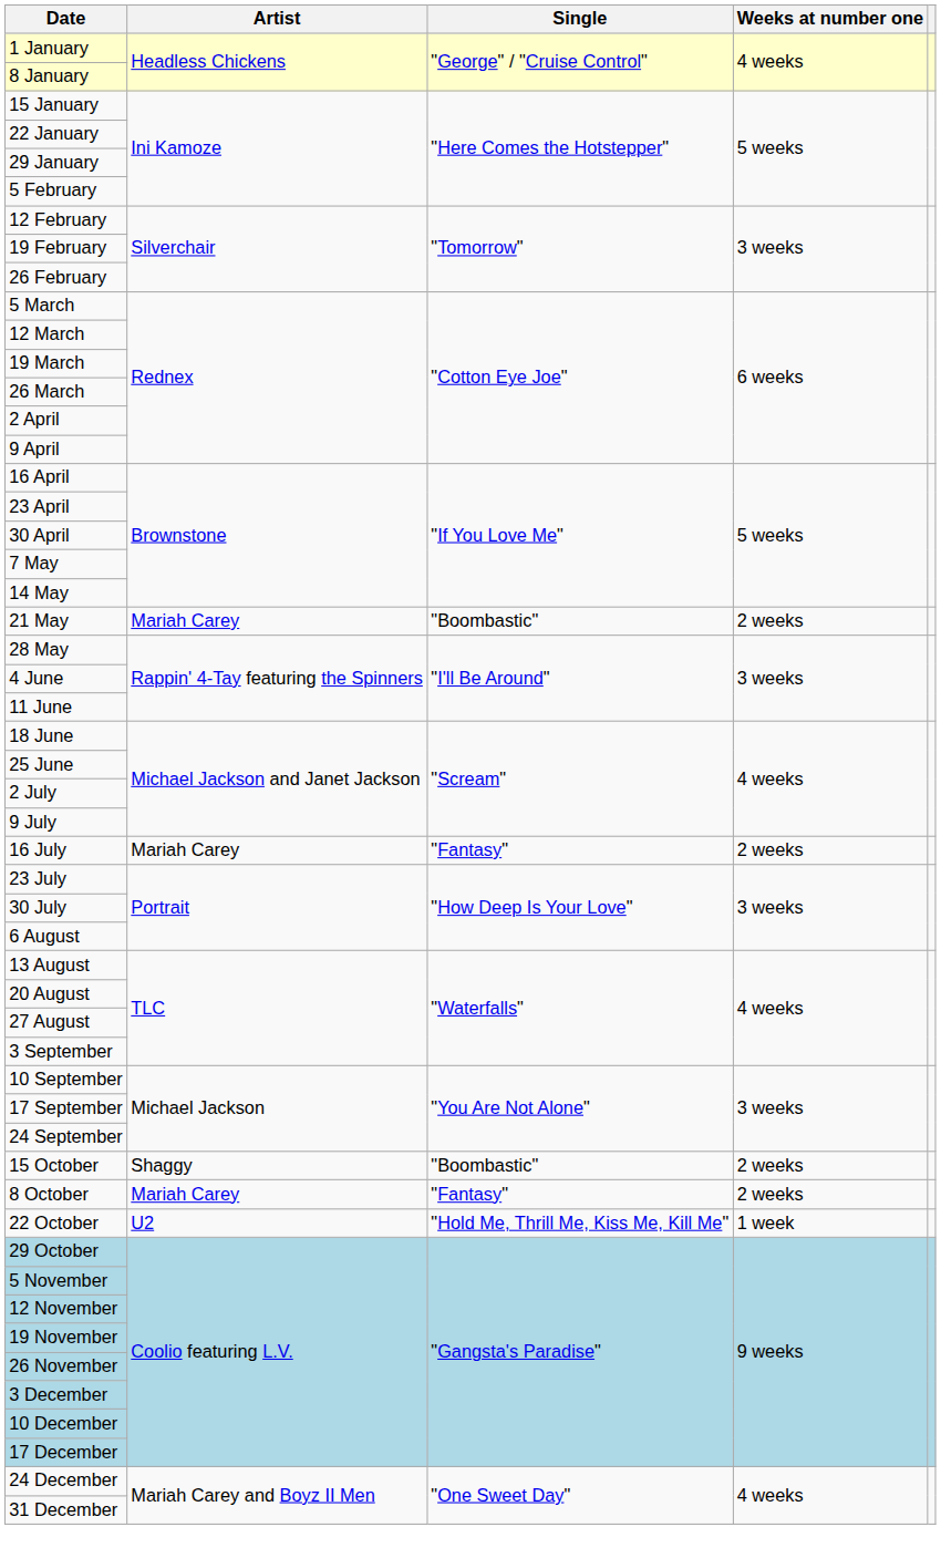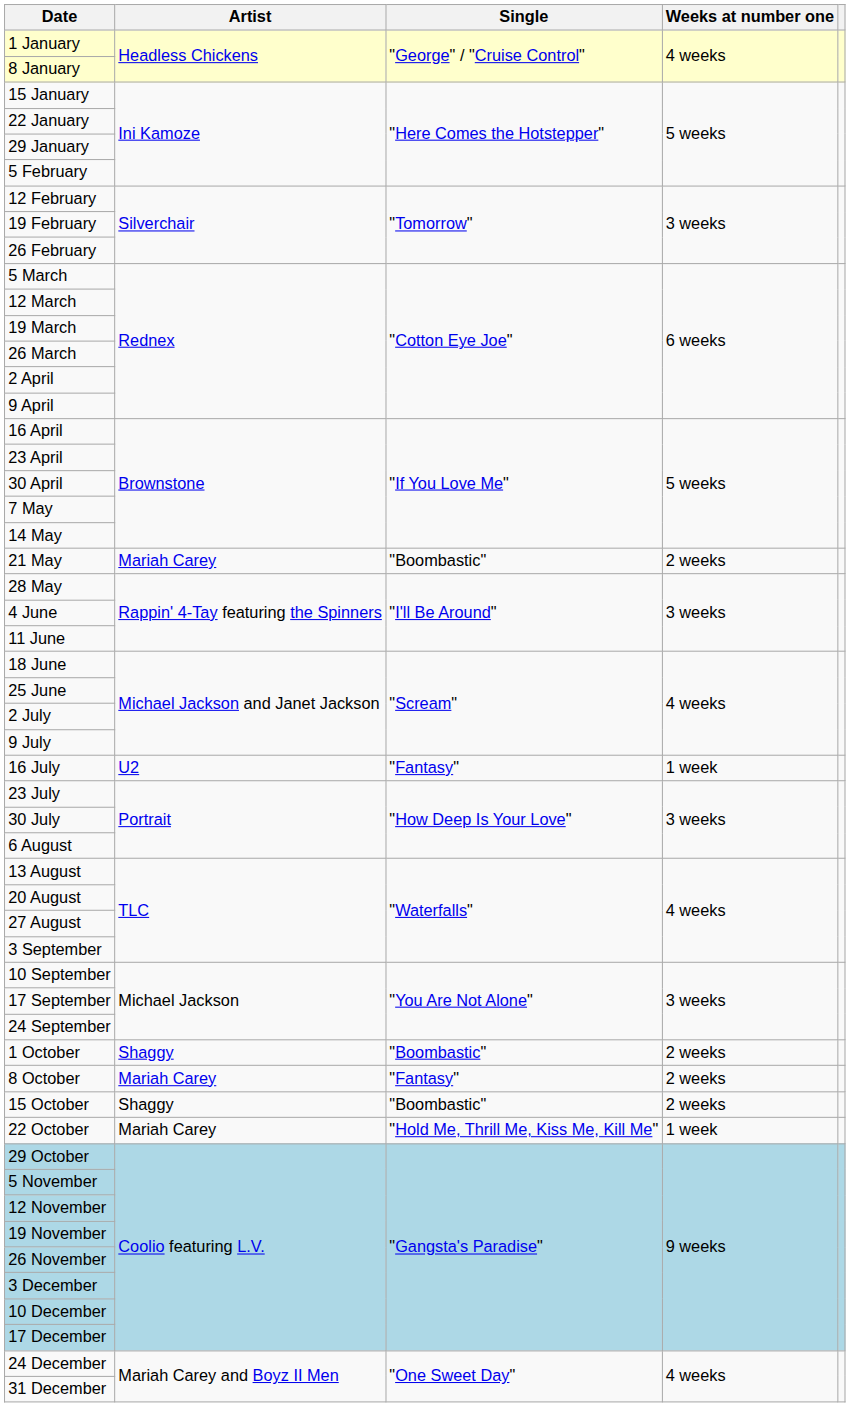 <table class="wikitable">
 <tr>
 <th>Date</th>
 <th>Artist</th>
 <th>Single</th>
 <th>Weeks at number one</th>
 <th></th>
 </tr>
 <tr bgcolor="#FFFFCC">
 <td>1 January</td>
 <td rowspan="2"><a href='#'>Headless Chickens</a></td>
 <td rowspan="2">"<a href='#'>George</a>" / "<a href='#'>Cruise Control</a>"</td>
 <td rowspan="2">4 weeks</td>
 <td rowspan="2"></td>
 </tr>
 <tr bgcolor="#FFFFCC">
 <td>8 January</td>
 </tr>
 <tr>
 <td>15 January</td>
 <td rowspan="4"><a href='#'>Ini Kamoze</a></td>
 <td rowspan="4">"<a href='#'>Here Comes the Hotstepper</a>"</td>
 <td rowspan="4">5 weeks</td>
 <td rowspan="4"></td>
 </tr>
 <tr>
 <td>22 January</td>
 </tr>
 <tr>
 <td>29 January</td>
 </tr>
 <tr>
 <td>5 February</td>
 </tr>
 <tr>
 <td>12 February</td>
 <td rowspan="3"><a href='#'>Silverchair</a></td>
 <td rowspan="3">"<a href='#'>Tomorrow</a>"</td>
 <td rowspan="3">3 weeks</td>
 <td rowspan="3"></td>
 </tr>
 <tr>
 <td>19 February</td>
 </tr>
 <tr>
 <td>26 February</td>
 </tr>
 <tr>
 <td>5 March</td>
 <td rowspan="6"><a href='#'>Rednex</a></td>
 <td rowspan="6">"<a href='#'>Cotton Eye Joe</a>"</td>
 <td rowspan="6">6 weeks</td>
 <td rowspan="6"></td>
 </tr>
 <tr>
 <td>12 March</td>
 </tr>
 <tr>
 <td>19 March</td>
 </tr>
 <tr>
 <td>26 March</td>
 </tr>
 <tr>
 <td>2 April</td>
 </tr>
 <tr>
 <td>9 April</td>
 </tr>
 <tr>
 <td>16 April</td>
 <td rowspan="5"><a href='#'>Brownstone</a></td>
 <td rowspan="5">"<a href='#'>If You Love Me</a>"</td>
 <td rowspan="5">5 weeks</td>
 <td rowspan="5"></td>
 </tr>
 <tr>
 <td>23 April</td>
 </tr>
 <tr>
 <td>30 April</td>
 </tr>
 <tr>
 <td>7 May</td>
 </tr>
 <tr>
 <td>14 May</td>
 </tr>
 <tr>
 <td>21 May</td>
 <td><a href='#'>Mariah Carey</a></td>
 <td>"Boombastic"</td>
 <td>2 weeks</td>
 <td></td>
 </tr>
 <tr>
 <td>28 May</td>
 <td rowspan="3"><a href='#'>Rappin' 4-Tay</a> featuring <a href='#'>the Spinners</a></td>
 <td rowspan="3">"<a href='#'>I'll Be Around</a>"</td>
 <td rowspan="3">3 weeks</td>
 <td rowspan="3"></td>
 </tr>
 <tr>
 <td>4 June</td>
 </tr>
 <tr>
 <td>11 June</td>
 </tr>
 <tr>
 <td>18 June</td>
 <td rowspan="4"><a href='#'>Michael Jackson</a> and Janet Jackson</td>
 <td rowspan="4">"<a href='#'>Scream</a>"</td>
 <td rowspan="4">4 weeks</td>
 <td rowspan="4"></td>
 </tr>
 <tr>
 <td>25 June</td>
 </tr>
 <tr>
 <td>2 July</td>
 </tr>
 <tr>
 <td>9 July</td>
 </tr>
 <tr>
 <td>16 July</td>
-<td>Mariah Carey</td>
+<td><a href='#'>U2</a></td>
 <td>"<a href='#'>Fantasy</a>"</td>
-<td>2 weeks</td>
+<td>1 week</td>
 <td></td>
 </tr>
 <tr>
 <td>23 July</td>
 <td rowspan="3"><a href='#'>Portrait</a></td>
 <td rowspan="3">"<a href='#'>How Deep Is Your Love</a>"</td>
 <td rowspan="3">3 weeks</td>
 <td rowspan="3"></td>
 </tr>
 <tr>
 <td>30 July</td>
 </tr>
 <tr>
 <td>6 August</td>
 </tr>
 <tr>
 <td>13 August</td>
 <td rowspan="4"><a href='#'>TLC</a></td>
 <td rowspan="4">"<a href='#'>Waterfalls</a>"</td>
 <td rowspan="4">4 weeks</td>
 <td rowspan="4"></td>
 </tr>
 <tr>
 <td>20 August</td>
 </tr>
 <tr>
 <td>27 August</td>
 </tr>
 <tr>
 <td>3 September</td>
 </tr>
 <tr>
 <td>10 September</td>
 <td rowspan="3">Michael Jackson</td>
 <td rowspan="3">"<a href='#'>You Are Not Alone</a>"</td>
 <td rowspan="3">3 weeks</td>
 <td rowspan="3"></td>
 </tr>
 <tr>
 <td>17 September</td>
 </tr>
 <tr>
 <td>24 September</td>
 </tr>
 <tr>
-<td>15 October</td>
-<td>Shaggy</td>
-<td>"Boombastic"</td>
+<td>1 October</td>
+<td><a href='#'>Shaggy</a></td>
+<td>"<a href='#'>Boombastic</a>"</td>
 <td>2 weeks</td>
 <td></td>
 </tr>
 <tr>
 <td>8 October</td>
 <td><a href='#'>Mariah Carey</a></td>
 <td>"<a href='#'>Fantasy</a>"</td>
 <td>2 weeks</td>
 <td></td>
 </tr>
 <tr>
+<td>15 October</td>
+<td>Shaggy</td>
+<td>"Boombastic"</td>
+<td>2 weeks</td>
+<td></td>
+</tr>
+<tr>
 <td>22 October</td>
-<td><a href='#'>U2</a></td>
+<td>Mariah Carey</td>
 <td>"<a href='#'>Hold Me, Thrill Me, Kiss Me, Kill Me</a>"</td>
 <td>1 week</td>
 <td></td>
 </tr>
 <tr bgcolor="lightblue">
 <td>29 October</td>
 <td rowspan="8"><a href='#'>Coolio</a> featuring <a href='#'>L.V.</a></td>
 <td rowspan="8">"<a href='#'>Gangsta's Paradise</a>"</td>
 <td rowspan="8">9 weeks</td>
 <td rowspan="8"></td>
 </tr>
 <tr bgcolor="lightblue">
 <td>5 November</td>
 </tr>
 <tr bgcolor="lightblue">
 <td>12 November</td>
 </tr>
 <tr bgcolor="lightblue">
 <td>19 November</td>
 </tr>
 <tr bgcolor="lightblue">
 <td>26 November</td>
 </tr>
 <tr bgcolor="lightblue">
 <td>3 December</td>
 </tr>
 <tr bgcolor="lightblue">
 <td>10 December</td>
 </tr>
 <tr bgcolor="lightblue">
 <td>17 December</td>
 </tr>
 <tr>
 <td>24 December</td>
 <td rowspan="2">Mariah Carey and <a href='#'>Boyz II Men</a></td>
 <td rowspan="2">"<a href='#'>One Sweet Day</a>"</td>
 <td rowspan="2">4 weeks</td>
 <td rowspan="2"></td>
 </tr>
 <tr>
 <td>31 December</td>
 </tr>
 </table>
